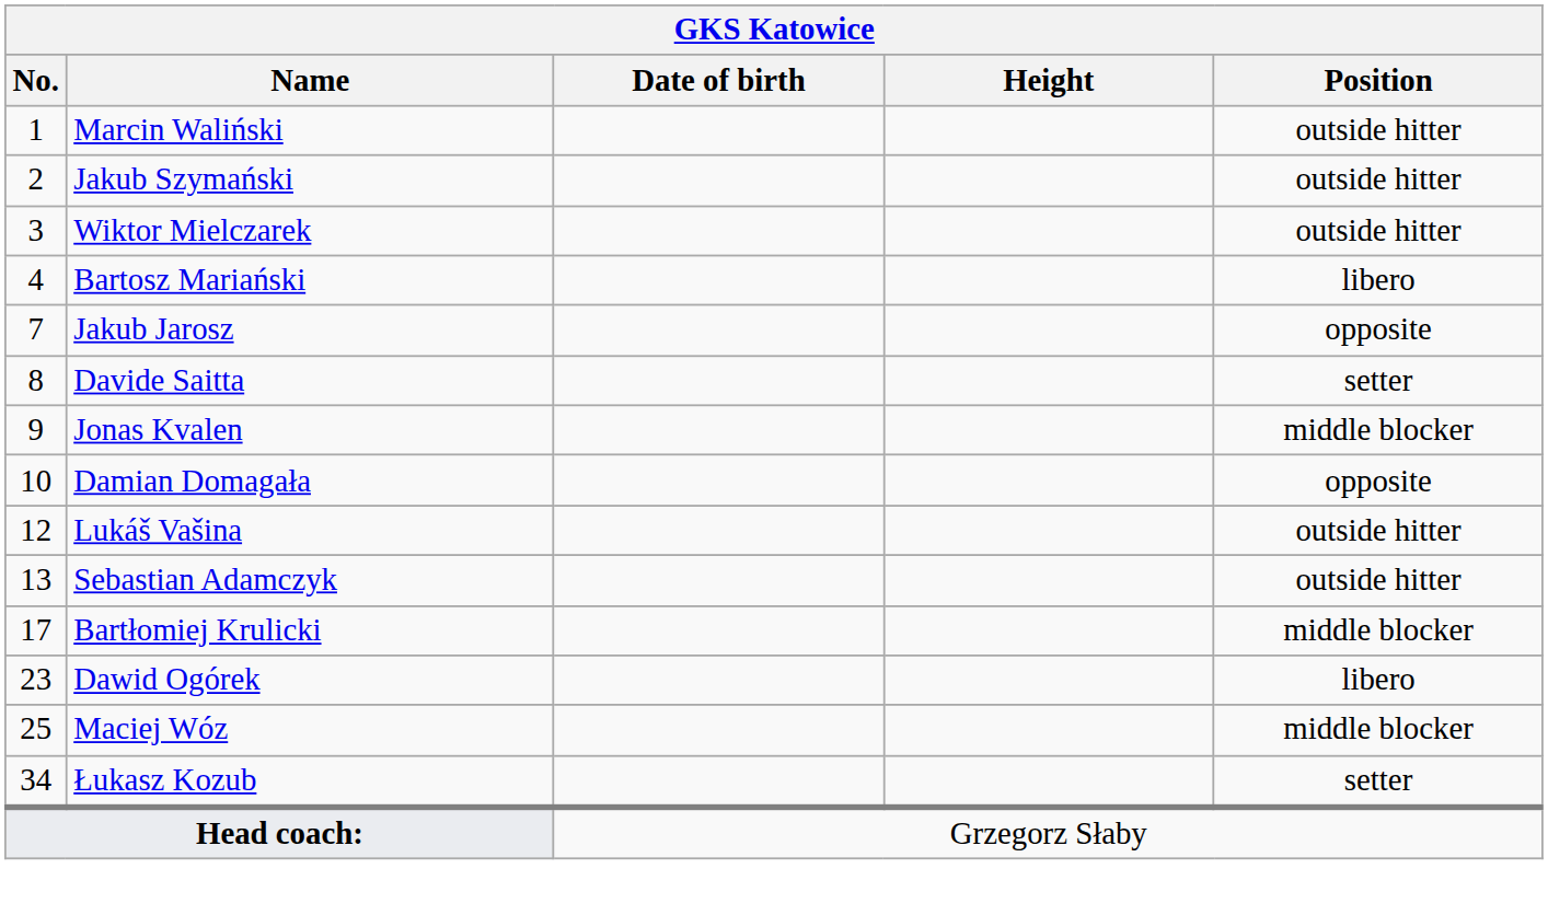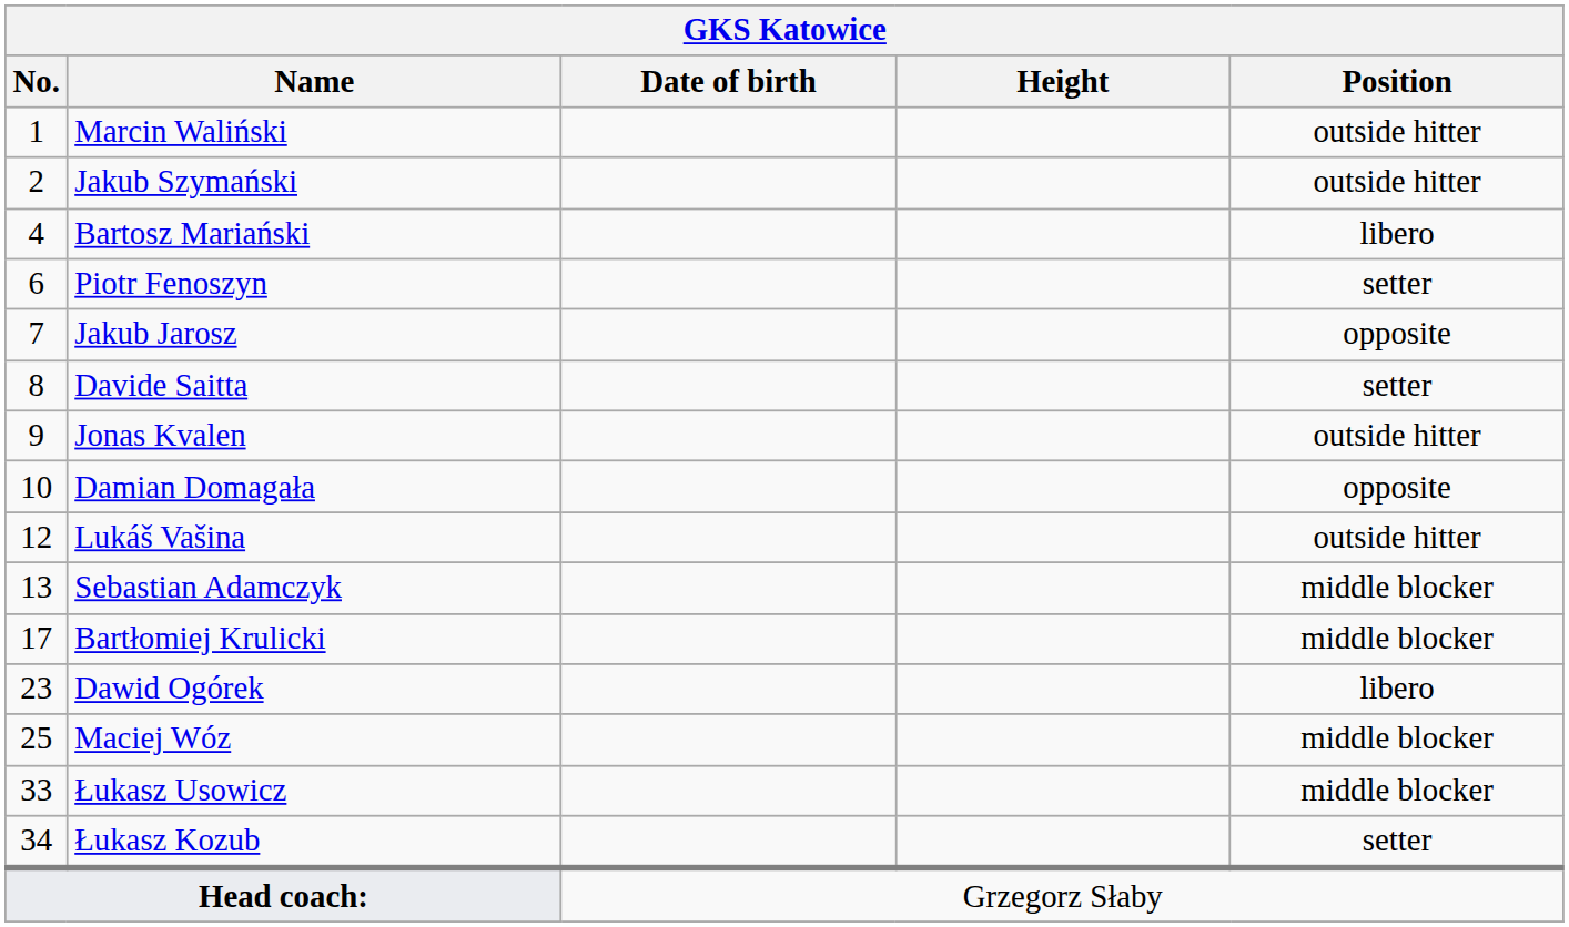 <table class="wikitable collapsible collapsed" style="font-size:100%; text-align:center">
 <tr>
 <th colspan=5 style="width:30em"><a href='#'>GKS Katowice</a></th>
 </tr>
 <tr>
 <th>No.</th>
 <th style="width:15em">Name</th>
 <th style="width:10em">Date of birth</th>
 <th style="width:10em">Height</th>
 <th style="width:10em">Position</th>
 </tr>
 <tr>
 <td>1</td>
 <td align=left> <a href='#'>Marcin Waliński</a></td>
 <td align=right></td>
 <td></td>
 <td>outside hitter</td>
 </tr>
 <tr>
 <td>2</td>
 <td align=left> <a href='#'>Jakub Szymański</a></td>
 <td align=right></td>
 <td></td>
 <td>outside hitter</td>
 </tr>
 <tr>
-<td>3</td>
-<td align=left> <a href='#'>Wiktor Mielczarek</a></td>
-<td align=right></td>
-<td></td>
-<td>outside hitter</td>
-</tr>
-<tr>
 <td>4</td>
 <td align=left> <a href='#'>Bartosz Mariański</a></td>
 <td align=right></td>
 <td></td>
 <td>libero</td>
+</tr>
+<tr>
+<td>6</td>
+<td align=left> <a href='#'>Piotr Fenoszyn</a></td>
+<td align=right></td>
+<td></td>
+<td>setter</td>
 </tr>
 <tr>
 <td>7</td>
 <td align=left> <a href='#'>Jakub Jarosz</a></td>
 <td align=right></td>
 <td></td>
 <td>opposite</td>
 </tr>
 <tr>
 <td>8</td>
 <td align=left> <a href='#'>Davide Saitta</a></td>
 <td align=right></td>
 <td></td>
 <td>setter</td>
 </tr>
 <tr>
 <td>9</td>
 <td align=left> <a href='#'>Jonas Kvalen</a></td>
 <td align=right></td>
 <td></td>
-<td>middle blocker</td>
+<td>outside hitter</td>
 </tr>
 <tr>
 <td>10</td>
 <td align=left> <a href='#'>Damian Domagała</a></td>
 <td align=right></td>
 <td></td>
 <td>opposite</td>
 </tr>
 <tr>
 <td>12</td>
 <td align=left> <a href='#'>Lukáš Vašina</a></td>
 <td align=right></td>
 <td></td>
 <td>outside hitter</td>
 </tr>
 <tr>
 <td>13</td>
 <td align=left> <a href='#'>Sebastian Adamczyk</a></td>
 <td align=right></td>
 <td></td>
-<td>outside hitter</td>
+<td>middle blocker</td>
 </tr>
 <tr>
 <td>17</td>
 <td align=left> <a href='#'>Bartłomiej Krulicki</a></td>
 <td align=right></td>
 <td></td>
 <td>middle blocker</td>
 </tr>
 <tr>
 <td>23</td>
 <td align=left> <a href='#'>Dawid Ogórek</a></td>
 <td align=right></td>
 <td></td>
 <td>libero</td>
 </tr>
 <tr>
 <td>25</td>
 <td align=left> <a href='#'>Maciej Wóz</a></td>
 <td align=right></td>
 <td></td>
 <td>middle blocker</td>
 </tr>
 <tr>
+<td>33</td>
+<td align=left> <a href='#'>Łukasz Usowicz</a></td>
+<td align=right></td>
+<td></td>
+<td>middle blocker</td>
+</tr>
+<tr>
 <td>34</td>
 <td align=left> <a href='#'>Łukasz Kozub</a></td>
 <td align=right></td>
 <td></td>
 <td>setter</td>
 </tr>
 <tr style="border-top: 3px solid grey">
 <td colspan=2 style="background:#EAECF0"><strong>Head coach:</strong></td>
 <td colspan=3> Grzegorz Słaby</td>
 </tr>
 </table>
